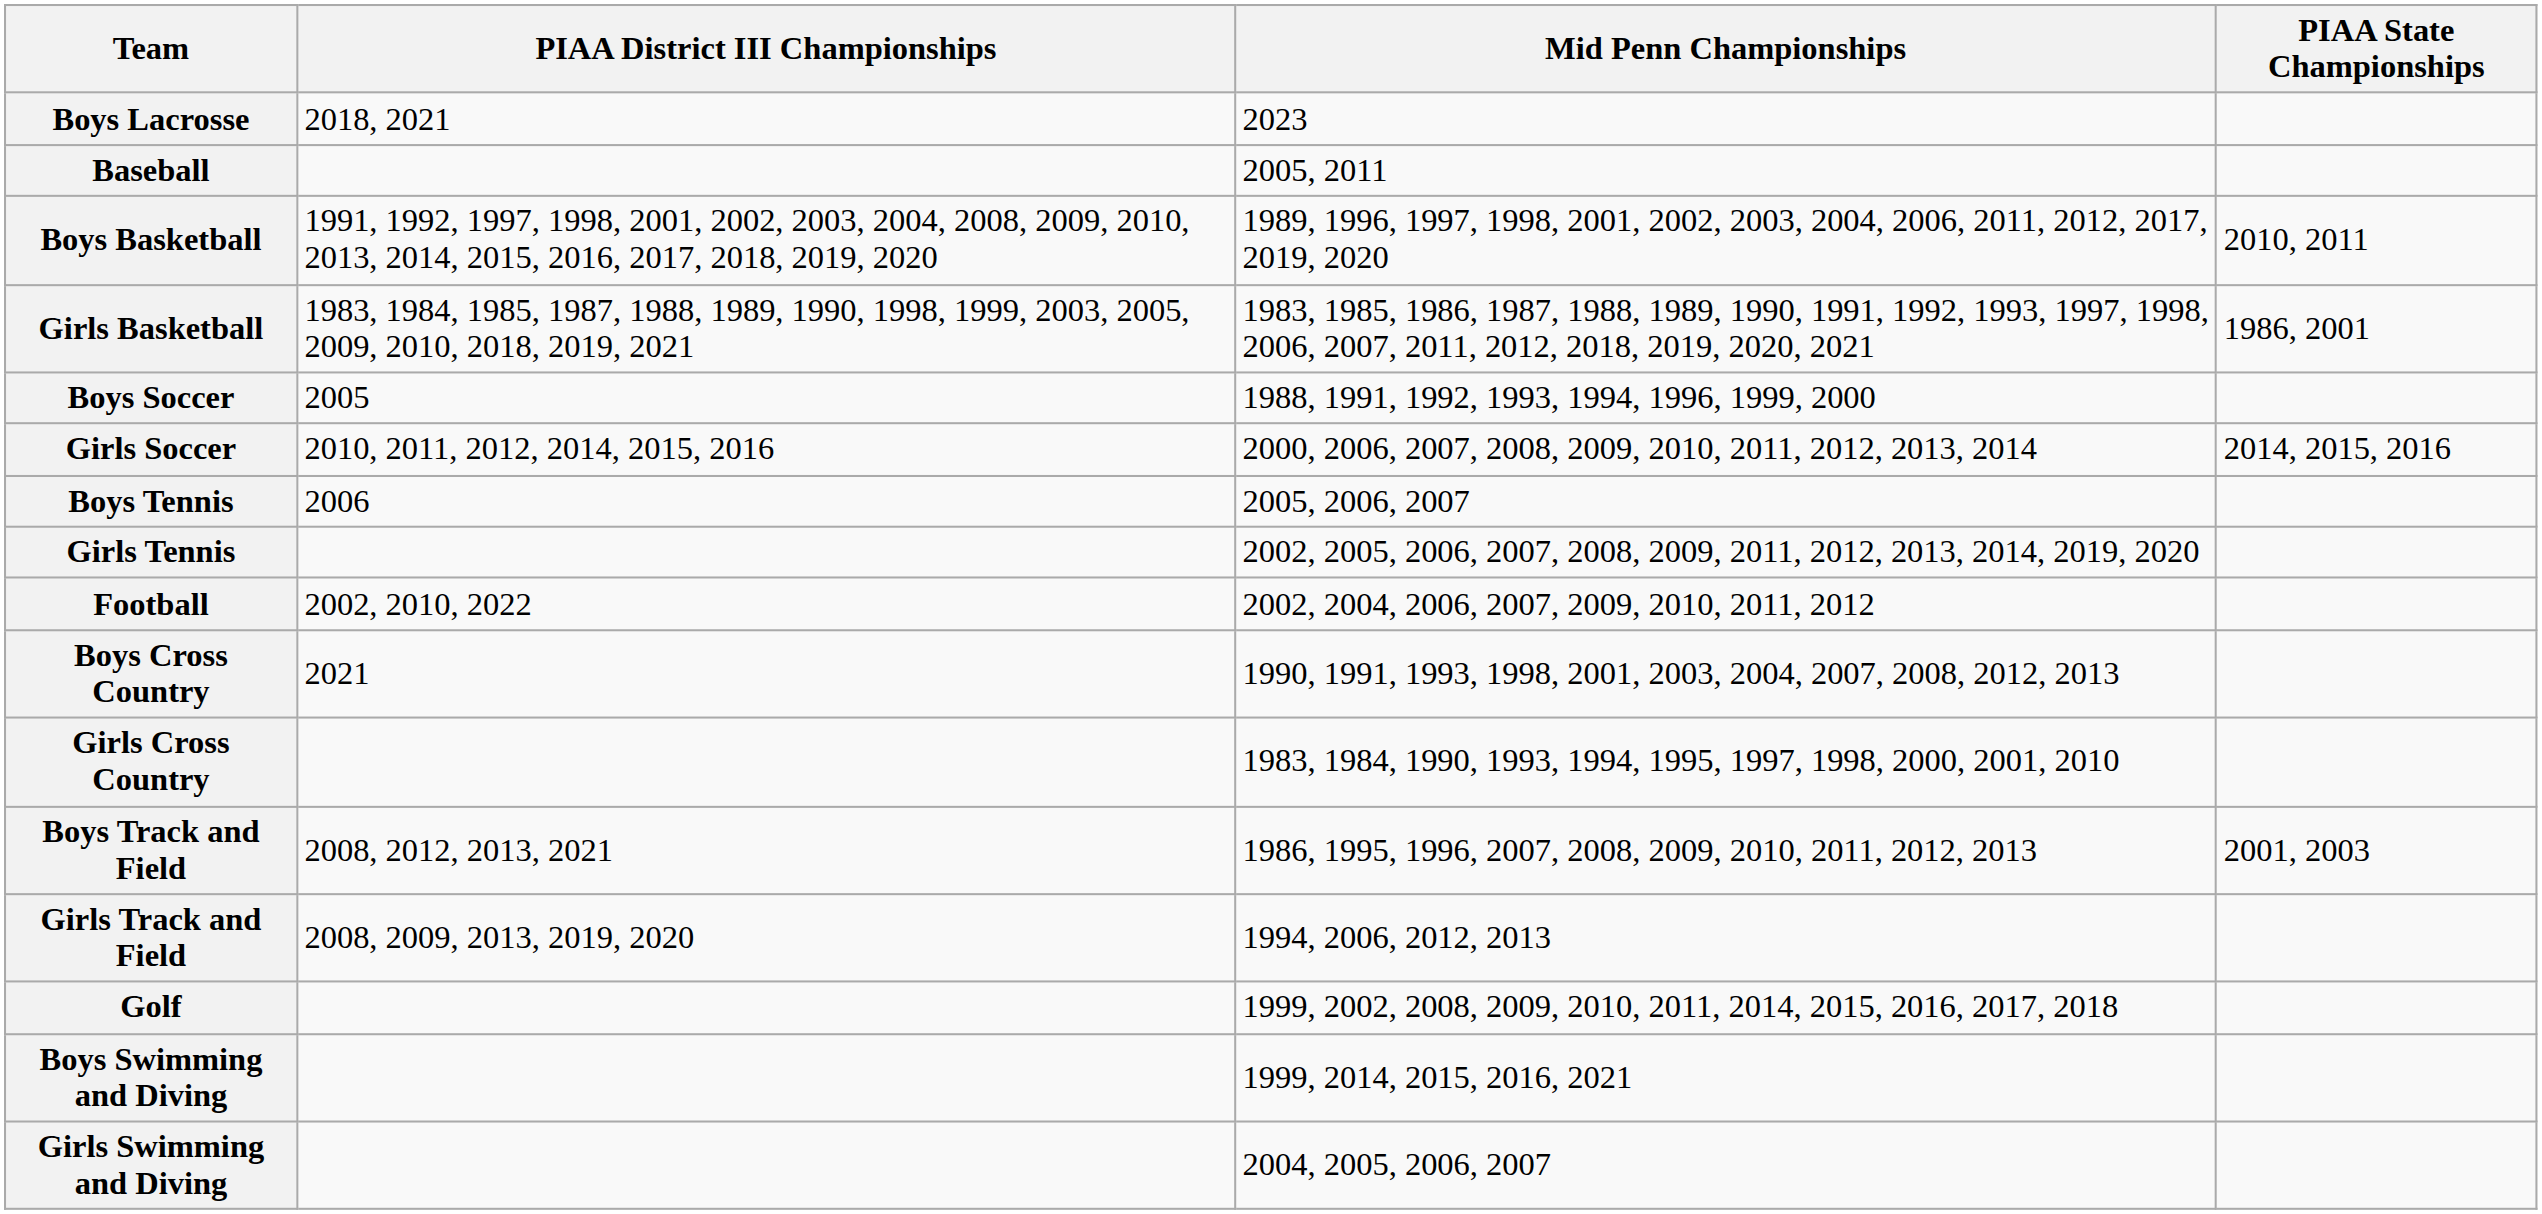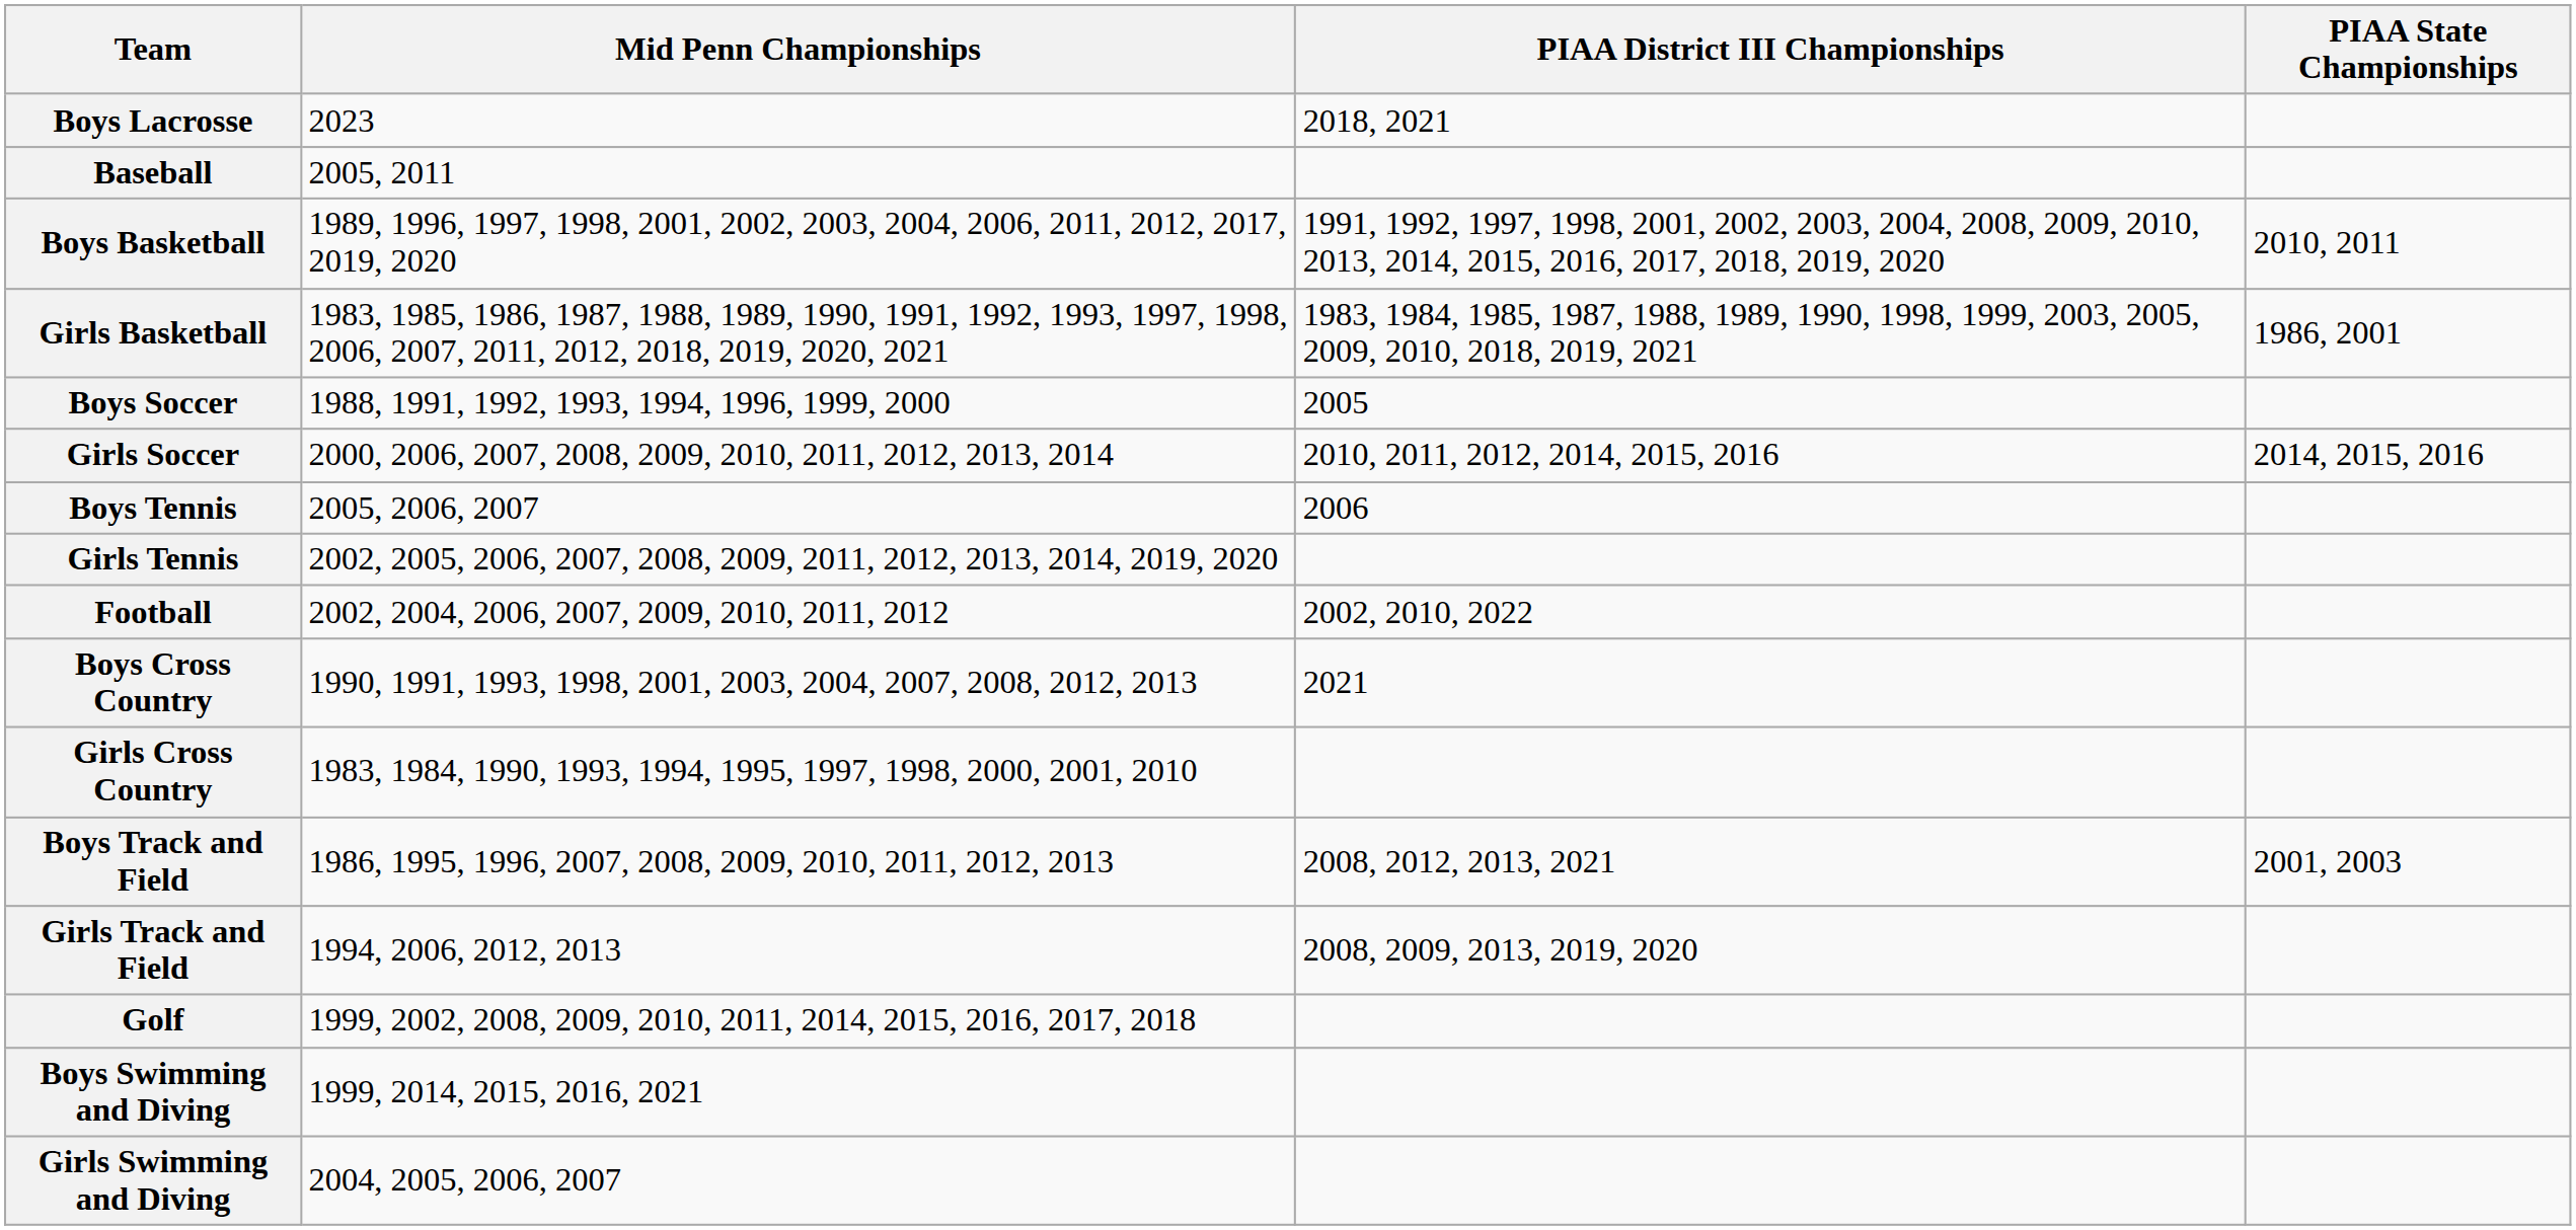 <table class="wikitable">
 <tr>
 <th>Team</th>
+<th>Mid Penn Championships</th>
 <th>PIAA District III Championships</th>
-<th>Mid Penn Championships</th>
 <th>PIAA State Championships</th>
 </tr>
 <tr>
 <th>Boys Lacrosse</th>
+<td>2023</td>
 <td>2018, 2021</td>
-<td>2023</td>
 <td></td>
 </tr>
 <tr>
 <th>Baseball</th>
+<td>2005, 2011</td>
 <td></td>
-<td>2005, 2011</td>
 <td></td>
 </tr>
 <tr>
 <th>Boys Basketball</th>
+<td>1989, 1996, 1997, 1998, 2001, 2002, 2003, 2004, 2006, 2011, 2012, 2017, 2019, 2020</td>
 <td>1991, 1992, 1997, 1998, 2001, 2002, 2003, 2004, 2008, 2009, 2010, 2013, 2014, 2015, 2016, 2017, 2018, 2019, 2020</td>
-<td>1989, 1996, 1997, 1998, 2001, 2002, 2003, 2004, 2006, 2011, 2012, 2017, 2019, 2020</td>
 <td>2010, 2011</td>
 </tr>
 <tr>
 <th>Girls Basketball</th>
+<td>1983, 1985, 1986, 1987, 1988, 1989, 1990, 1991, 1992, 1993, 1997, 1998, 2006, 2007, 2011, 2012, 2018, 2019, 2020, 2021</td>
 <td>1983, 1984, 1985, 1987, 1988, 1989, 1990, 1998, 1999, 2003, 2005, 2009, 2010, 2018, 2019, 2021</td>
-<td>1983, 1985, 1986, 1987, 1988, 1989, 1990, 1991, 1992, 1993, 1997, 1998, 2006, 2007, 2011, 2012, 2018, 2019, 2020, 2021</td>
 <td>1986, 2001</td>
 </tr>
 <tr>
 <th>Boys Soccer</th>
+<td>1988, 1991, 1992, 1993, 1994, 1996, 1999, 2000</td>
 <td>2005</td>
-<td>1988, 1991, 1992, 1993, 1994, 1996, 1999, 2000</td>
 <td></td>
 </tr>
 <tr>
 <th>Girls Soccer</th>
+<td>2000, 2006, 2007, 2008, 2009, 2010, 2011, 2012, 2013, 2014</td>
 <td>2010, 2011, 2012, 2014, 2015, 2016</td>
-<td>2000, 2006, 2007, 2008, 2009, 2010, 2011, 2012, 2013, 2014</td>
 <td>2014, 2015, 2016</td>
 </tr>
 <tr>
 <th>Boys Tennis</th>
+<td>2005, 2006, 2007</td>
 <td>2006</td>
-<td>2005, 2006, 2007</td>
 <td></td>
 </tr>
 <tr>
 <th>Girls Tennis</th>
+<td>2002, 2005, 2006, 2007, 2008, 2009, 2011, 2012, 2013, 2014, 2019, 2020</td>
 <td></td>
-<td>2002, 2005, 2006, 2007, 2008, 2009, 2011, 2012, 2013, 2014, 2019, 2020</td>
 <td></td>
 </tr>
 <tr>
 <th>Football</th>
+<td>2002, 2004, 2006, 2007, 2009, 2010, 2011, 2012</td>
 <td>2002, 2010, 2022</td>
-<td>2002, 2004, 2006, 2007, 2009, 2010, 2011, 2012</td>
 <td></td>
 </tr>
 <tr>
 <th>Boys Cross Country</th>
+<td>1990, 1991, 1993, 1998, 2001, 2003, 2004, 2007, 2008, 2012, 2013</td>
 <td>2021</td>
-<td>1990, 1991, 1993, 1998, 2001, 2003, 2004, 2007, 2008, 2012, 2013</td>
 <td></td>
 </tr>
 <tr>
 <th>Girls Cross Country</th>
+<td>1983, 1984, 1990, 1993, 1994, 1995, 1997, 1998, 2000, 2001, 2010</td>
 <td></td>
-<td>1983, 1984, 1990, 1993, 1994, 1995, 1997, 1998, 2000, 2001, 2010</td>
 <td></td>
 </tr>
 <tr>
 <th>Boys Track and Field</th>
+<td>1986, 1995, 1996, 2007, 2008, 2009, 2010, 2011, 2012, 2013</td>
 <td>2008, 2012, 2013, 2021</td>
-<td>1986, 1995, 1996, 2007, 2008, 2009, 2010, 2011, 2012, 2013</td>
 <td>2001, 2003</td>
 </tr>
 <tr>
 <th>Girls Track and Field</th>
+<td>1994, 2006, 2012, 2013</td>
 <td>2008, 2009, 2013, 2019, 2020</td>
-<td>1994, 2006, 2012, 2013</td>
 <td></td>
 </tr>
 <tr>
 <th>Golf</th>
+<td>1999, 2002, 2008, 2009, 2010, 2011, 2014, 2015, 2016, 2017, 2018</td>
 <td></td>
-<td>1999, 2002, 2008, 2009, 2010, 2011, 2014, 2015, 2016, 2017, 2018</td>
 <td></td>
 </tr>
 <tr>
 <th>Boys Swimming and Diving</th>
+<td>1999, 2014, 2015, 2016, 2021</td>
 <td></td>
-<td>1999, 2014, 2015, 2016, 2021</td>
 <td></td>
 </tr>
 <tr>
 <th>Girls Swimming and Diving</th>
+<td>2004, 2005, 2006, 2007</td>
 <td></td>
-<td>2004, 2005, 2006, 2007</td>
 <td></td>
 </tr>
 </table>
